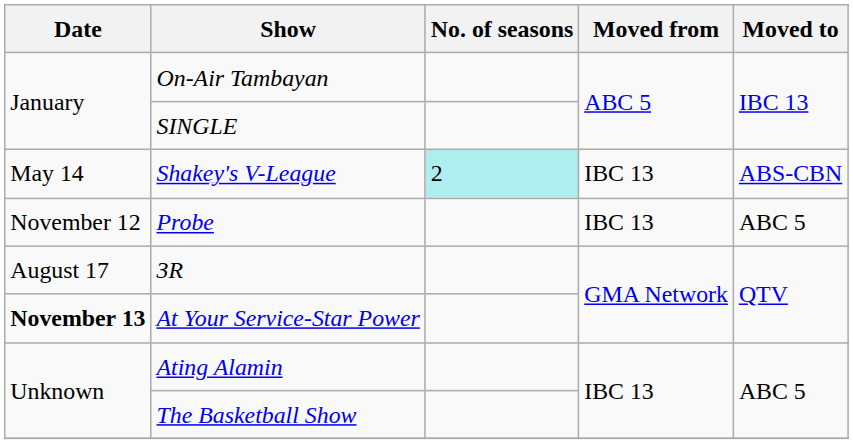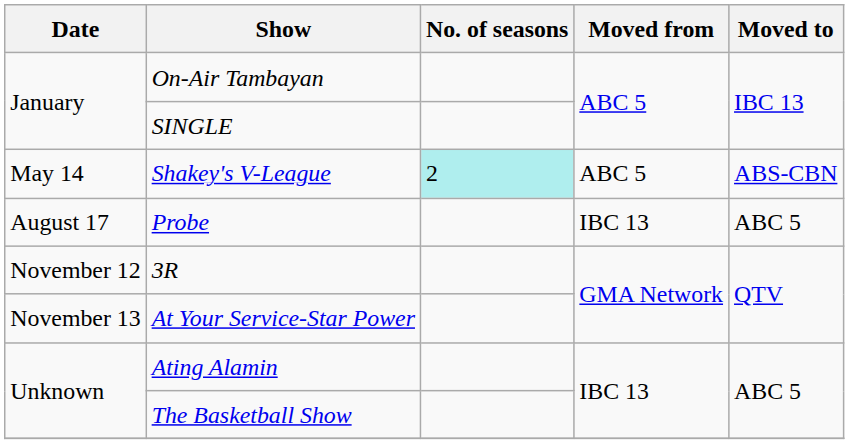 <table class="wikitable" style="text-align:left; line-height:25px; width:auto;">
 <tr>
 <th>Date</th>
 <th>Show</th>
 <th>No. of seasons</th>
 <th>Moved from</th>
 <th>Moved to</th>
 </tr>
 <tr>
 <td rowspan="2">January</td>
 <td><em>On-Air Tambayan</em></td>
 <td></td>
 <td rowspan="2"><a href='#'>ABC 5</a></td>
 <td rowspan="2"><a href='#'>IBC 13</a></td>
 </tr>
 <tr>
 <td><em>SINGLE</em></td>
 <td></td>
 </tr>
 <tr>
 <td>May 14</td>
 <td><em><a href='#'>Shakey's V-League</a></em></td>
 <td style="background: paleturquoise;">2</td>
-<td>IBC 13</td>
+<td>ABC 5</td>
 <td><a href='#'>ABS-CBN</a></td>
 </tr>
 <tr>
-<td>November 12</td>
+<td>August 17</td>
 <td><em><a href='#'>Probe</a></em></td>
 <td></td>
 <td>IBC 13</td>
 <td>ABC 5</td>
 </tr>
 <tr>
-<td>August 17</td>
+<td>November 12</td>
 <td><em>3R</em></td>
 <td></td>
 <td rowspan="2"><a href='#'>GMA Network</a></td>
 <td rowspan="2"><a href='#'>QTV</a></td>
 </tr>
 <tr>
-<td><strong>November 13</strong></td>
+<td>November 13</td>
 <td><em><a href='#'>At Your Service-Star Power</a></em></td>
 <td></td>
 </tr>
 <tr>
 <td rowspan="2">Unknown</td>
 <td><em><a href='#'>Ating Alamin</a></em></td>
 <td></td>
 <td rowspan="2">IBC 13</td>
 <td rowspan="2">ABC 5</td>
 </tr>
 <tr>
 <td><em><a href='#'>The Basketball Show</a></em></td>
 <td></td>
 </tr>
 <tr>
 </tr>
 </table>
